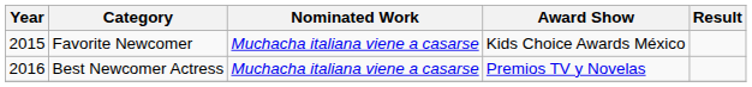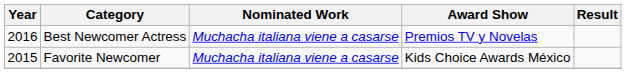 <table class="wikitable">
 <tr>
 <th>Year</th>
 <th>Category</th>
 <th>Nominated Work</th>
 <th>Award Show</th>
 <th>Result</th>
 </tr>
 <tr>
+<td>2016</td>
+<td>Best Newcomer Actress</td>
+<td><em><a href='#'>Muchacha italiana viene a casarse</a></em></td>
+<td><a href='#'>Premios TV y Novelas</a></td>
+<td></td>
+</tr>
+<tr>
 <td>2015</td>
 <td>Favorite Newcomer</td>
 <td><em><a href='#'>Muchacha italiana viene a casarse</a></em></td>
 <td>Kids Choice Awards México</td>
 <td></td>
 </tr>
 <tr>
-<td>2016</td>
-<td>Best Newcomer Actress</td>
-<td><em><a href='#'>Muchacha italiana viene a casarse</a></em></td>
-<td><a href='#'>Premios TV y Novelas</a></td>
-<td></td>
-</tr>
-<tr>
 </tr>
 </table>
